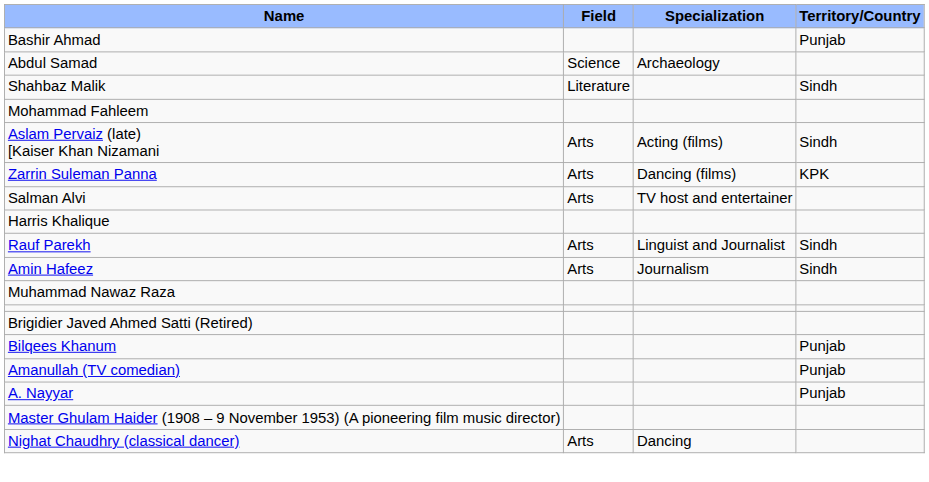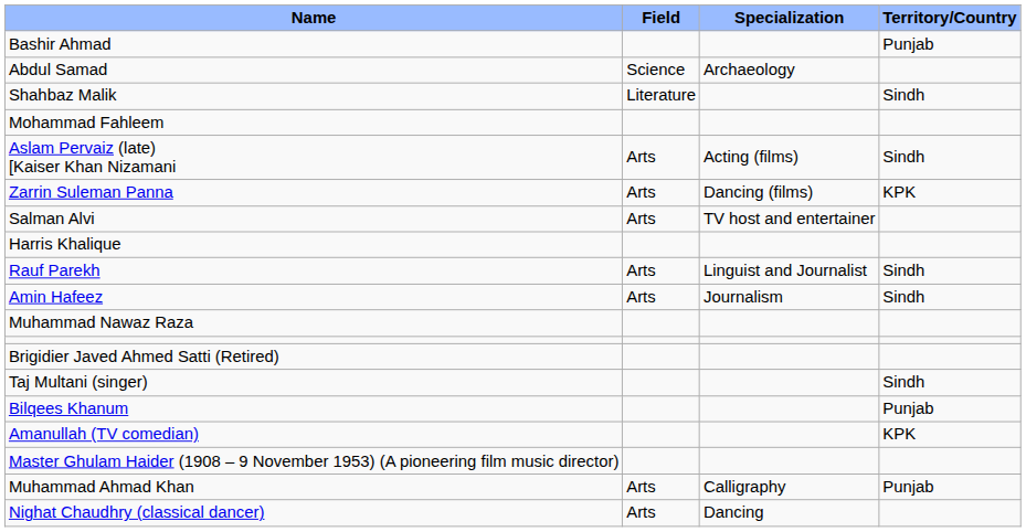 <table class="wikitable">
 <tr>
 <th style="background:#9BF"><span>Name</span></th>
 <th style="background:#9BF"><span>Field</span></th>
 <th style="background:#9BF"><span>Specialization</span></th>
 <th style="background:#9BF"><span>Territory/Country</span></th>
 </tr>
 <tr>
 <td>Bashir Ahmad</td>
 <td></td>
 <td></td>
 <td>Punjab</td>
 </tr>
 <tr>
 <td>Abdul Samad</td>
 <td>Science</td>
 <td>Archaeology</td>
 <td></td>
 </tr>
 <tr>
 <td>Shahbaz Malik</td>
 <td>Literature</td>
 <td></td>
 <td>Sindh</td>
 </tr>
 <tr>
 <td>Mohammad Fahleem</td>
 <td></td>
 <td></td>
 <td></td>
 </tr>
 <tr>
 <td><a href='#'>Aslam Pervaiz</a> (late)<br>[Kaiser Khan Nizamani</td>
 <td>Arts</td>
 <td>Acting (films)</td>
 <td>Sindh</td>
 </tr>
 <tr>
 <td><a href='#'>Zarrin Suleman Panna</a></td>
 <td>Arts</td>
 <td>Dancing (films)</td>
 <td>KPK</td>
 </tr>
 <tr>
 <td>Salman Alvi</td>
 <td>Arts</td>
 <td>TV host and entertainer</td>
 <td></td>
 </tr>
 <tr>
 <td>Harris Khalique</td>
 <td></td>
 <td></td>
 <td></td>
 </tr>
 <tr>
 <td><a href='#'>Rauf Parekh</a></td>
 <td>Arts</td>
 <td>Linguist and Journalist</td>
 <td>Sindh</td>
 </tr>
 <tr>
 <td><a href='#'>Amin Hafeez</a></td>
 <td>Arts</td>
 <td>Journalism</td>
 <td>Sindh</td>
 </tr>
 <tr>
 <td>Muhammad Nawaz Raza</td>
 <td></td>
 <td></td>
 <td></td>
 </tr>
 <tr>
 <td></td>
 <td></td>
 <td></td>
 <td></td>
 </tr>
 <tr>
 <td>Brigidier Javed Ahmed Satti (Retired)</td>
 <td></td>
 <td></td>
 <td></td>
 </tr>
 <tr>
+<td>Taj Multani (singer)</td>
+<td></td>
+<td></td>
+<td>Sindh</td>
+</tr>
+<tr>
 <td><a href='#'>Bilqees Khanum</a></td>
 <td></td>
 <td></td>
 <td>Punjab</td>
 </tr>
 <tr>
 <td><a href='#'>Amanullah (TV comedian)</a></td>
 <td></td>
 <td></td>
-<td>Punjab</td>
-</tr>
-<tr>
-<td><a href='#'>A. Nayyar</a></td>
-<td></td>
-<td></td>
-<td>Punjab</td>
+<td>KPK</td>
 </tr>
 <tr>
 <td><a href='#'>Master Ghulam Haider</a> (1908 – 9 November 1953) (A pioneering film music director)</td>
 <td></td>
 <td></td>
 <td></td>
 </tr>
 <tr>
+<td>Muhammad Ahmad Khan</td>
+<td>Arts</td>
+<td>Calligraphy</td>
+<td>Punjab</td>
+</tr>
+<tr>
 <td><a href='#'>Nighat Chaudhry (classical dancer)</a></td>
 <td>Arts</td>
 <td>Dancing</td>
 <td></td>
 </tr>
 </table>
